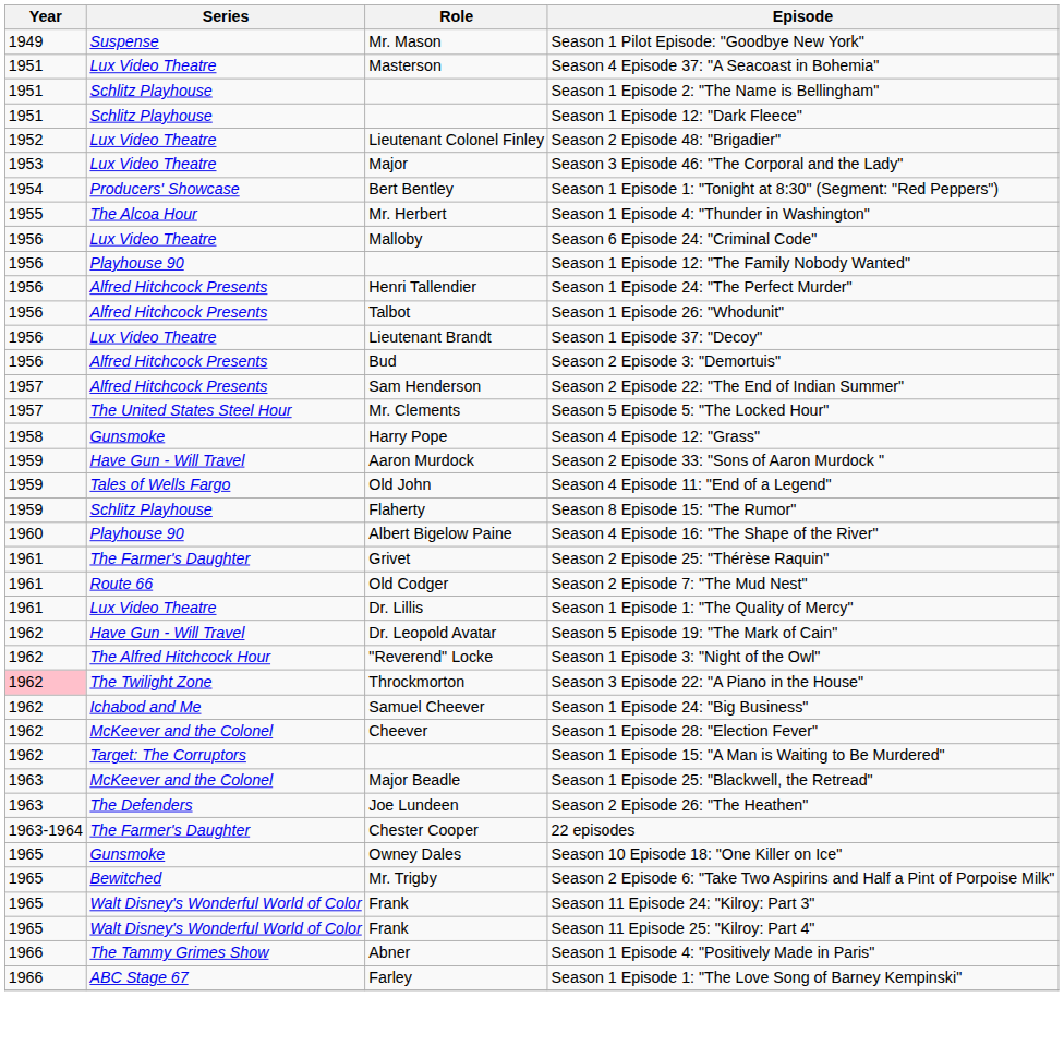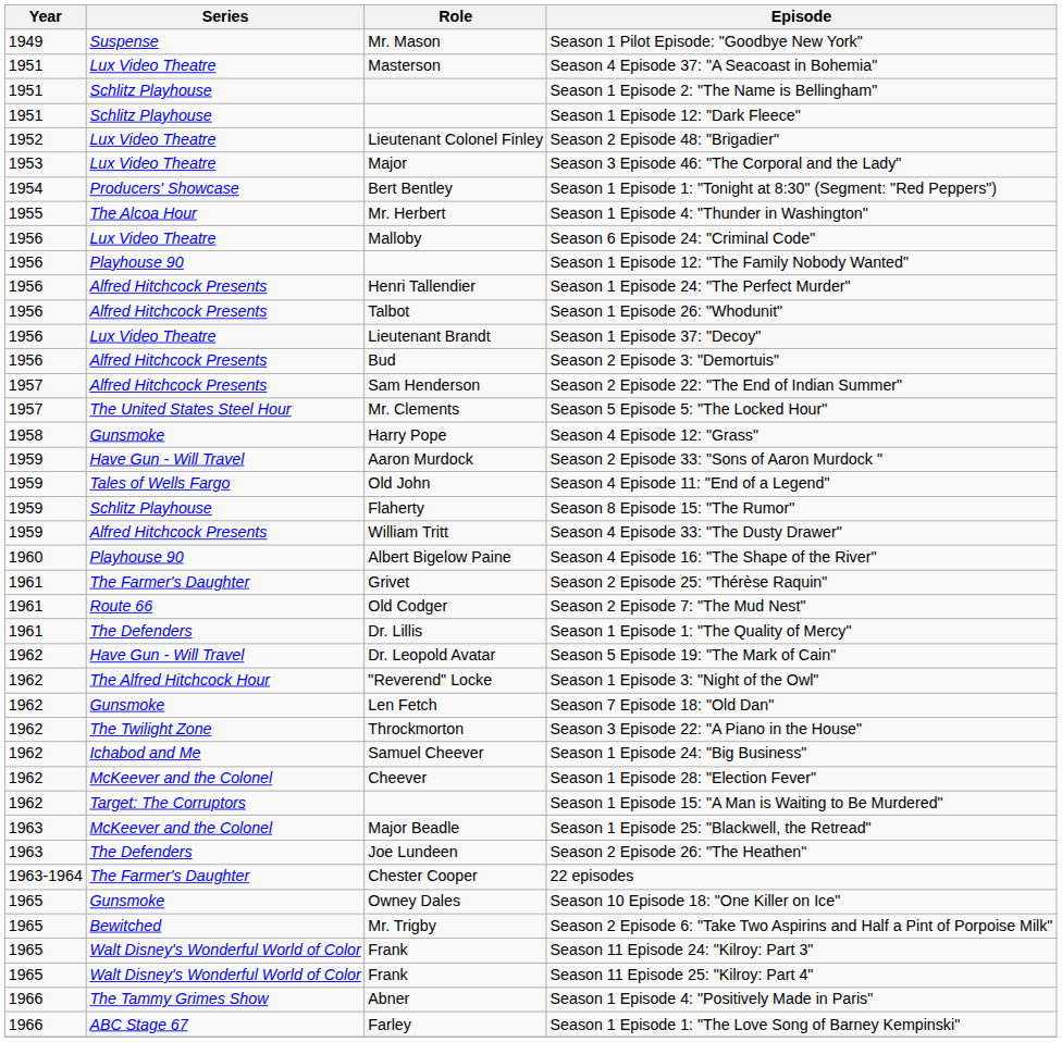 <table class="wikitable">
 <tr>
 <th>Year</th>
 <th>Series</th>
 <th>Role</th>
 <th>Episode</th>
 </tr>
 <tr>
 <td>1949</td>
 <td><em><a href='#'>Suspense</a></em></td>
 <td>Mr. Mason</td>
 <td>Season 1 Pilot Episode: "Goodbye New York"</td>
 </tr>
 <tr>
 <td>1951</td>
 <td><em><a href='#'>Lux Video Theatre</a></em></td>
 <td>Masterson</td>
 <td>Season 4 Episode 37: "A Seacoast in Bohemia"</td>
 </tr>
 <tr>
 <td>1951</td>
 <td><em><a href='#'>Schlitz Playhouse</a></em></td>
 <td></td>
 <td>Season 1 Episode 2: "The Name is Bellingham"</td>
 </tr>
 <tr>
 <td>1951</td>
 <td><em><a href='#'>Schlitz Playhouse</a></em></td>
 <td></td>
 <td>Season 1 Episode 12: "Dark Fleece"</td>
 </tr>
 <tr>
 <td>1952</td>
 <td><em><a href='#'>Lux Video Theatre</a></em></td>
 <td>Lieutenant Colonel Finley</td>
 <td>Season 2 Episode 48: "Brigadier"</td>
 </tr>
 <tr>
 <td>1953</td>
 <td><em><a href='#'>Lux Video Theatre</a></em></td>
 <td>Major</td>
 <td>Season 3 Episode 46: "The Corporal and the Lady"</td>
 </tr>
 <tr>
 <td>1954</td>
 <td><em><a href='#'>Producers' Showcase</a></em></td>
 <td>Bert Bentley</td>
 <td>Season 1 Episode 1: "Tonight at 8:30" (Segment: "Red Peppers")</td>
 </tr>
 <tr>
 <td>1955</td>
 <td><em><a href='#'>The Alcoa Hour</a></em></td>
 <td>Mr. Herbert</td>
 <td>Season 1 Episode 4: "Thunder in Washington"</td>
 </tr>
 <tr>
 <td>1956</td>
 <td><em><a href='#'>Lux Video Theatre</a></em></td>
 <td>Malloby</td>
 <td>Season 6 Episode 24: "Criminal Code"</td>
 </tr>
 <tr>
 <td>1956</td>
 <td><em><a href='#'>Playhouse 90</a></em></td>
 <td></td>
 <td>Season 1 Episode 12: "The Family Nobody Wanted"</td>
 </tr>
 <tr>
 <td>1956</td>
 <td><em><a href='#'>Alfred Hitchcock Presents</a></em></td>
 <td>Henri Tallendier</td>
 <td>Season 1 Episode 24: "The Perfect Murder"</td>
 </tr>
 <tr>
 <td>1956</td>
 <td><em><a href='#'>Alfred Hitchcock Presents</a></em></td>
 <td>Talbot</td>
 <td>Season 1 Episode 26: "Whodunit"</td>
 </tr>
 <tr>
 <td>1956</td>
 <td><em><a href='#'>Lux Video Theatre</a></em></td>
 <td>Lieutenant Brandt</td>
 <td>Season 1 Episode 37: "Decoy"</td>
 </tr>
 <tr>
 <td>1956</td>
 <td><em><a href='#'>Alfred Hitchcock Presents</a></em></td>
 <td>Bud</td>
 <td>Season 2 Episode 3: "Demortuis"</td>
 </tr>
 <tr>
 <td>1957</td>
 <td><em><a href='#'>Alfred Hitchcock Presents</a></em></td>
 <td>Sam Henderson</td>
 <td>Season 2 Episode 22: "The End of Indian Summer"</td>
 </tr>
 <tr>
 <td>1957</td>
 <td><em><a href='#'>The United States Steel Hour</a></em></td>
 <td>Mr. Clements</td>
 <td>Season 5 Episode 5: "The Locked Hour"</td>
 </tr>
 <tr>
 <td>1958</td>
 <td><em><a href='#'>Gunsmoke</a></em></td>
 <td>Harry Pope</td>
 <td>Season 4 Episode 12: "Grass"</td>
 </tr>
 <tr>
 <td>1959</td>
 <td><em><a href='#'>Have Gun - Will Travel</a></em></td>
 <td>Aaron Murdock</td>
 <td>Season 2 Episode 33: "Sons of Aaron Murdock "</td>
 </tr>
 <tr>
 <td>1959</td>
 <td><em><a href='#'>Tales of Wells Fargo</a></em></td>
 <td>Old John</td>
 <td>Season 4 Episode 11: "End of a Legend"</td>
 </tr>
 <tr>
 <td>1959</td>
 <td><em><a href='#'>Schlitz Playhouse</a></em></td>
 <td>Flaherty</td>
 <td>Season 8 Episode 15: "The Rumor"</td>
 </tr>
 <tr>
+<td>1959</td>
+<td><em><a href='#'>Alfred Hitchcock Presents</a></em></td>
+<td>William Tritt</td>
+<td>Season 4 Episode 33: "The Dusty Drawer"</td>
+</tr>
+<tr>
 <td>1960</td>
 <td><em><a href='#'>Playhouse 90</a></em></td>
 <td>Albert Bigelow Paine</td>
 <td>Season 4 Episode 16: "The Shape of the River"</td>
 </tr>
 <tr>
 <td>1961</td>
 <td><em><a href='#'>The Farmer's Daughter</a></em></td>
 <td>Grivet</td>
 <td>Season 2 Episode 25: "Thérèse Raquin"</td>
 </tr>
 <tr>
 <td>1961</td>
 <td><em><a href='#'>Route 66</a></em></td>
 <td>Old Codger</td>
 <td>Season 2 Episode 7: "The Mud Nest"</td>
 </tr>
 <tr>
 <td>1961</td>
-<td><em><a href='#'>Lux Video Theatre</a></em></td>
+<td><em><a href='#'>The Defenders</a></em></td>
 <td>Dr. Lillis</td>
 <td>Season 1 Episode 1: "The Quality of Mercy"</td>
 </tr>
 <tr>
 <td>1962</td>
 <td><em><a href='#'>Have Gun - Will Travel</a></em></td>
 <td>Dr. Leopold Avatar</td>
 <td>Season 5 Episode 19: "The Mark of Cain"</td>
 </tr>
 <tr>
 <td>1962</td>
 <td><em><a href='#'>The Alfred Hitchcock Hour</a></em></td>
 <td>"Reverend" Locke</td>
 <td>Season 1 Episode 3: "Night of the Owl"</td>
 </tr>
 <tr>
-<td style="background: pink;">1962</td>
+<td>1962</td>
+<td><em><a href='#'>Gunsmoke</a></em></td>
+<td>Len Fetch</td>
+<td>Season 7 Episode 18: "Old Dan"</td>
+</tr>
+<tr>
+<td>1962</td>
 <td><em><a href='#'>The Twilight Zone</a></em></td>
 <td>Throckmorton</td>
 <td>Season 3 Episode 22: "A Piano in the House"</td>
 </tr>
 <tr>
 <td>1962</td>
 <td><em><a href='#'>Ichabod and Me</a></em></td>
 <td>Samuel Cheever</td>
 <td>Season 1 Episode 24: "Big Business"</td>
 </tr>
 <tr>
 <td>1962</td>
 <td><em><a href='#'>McKeever and the Colonel</a></em></td>
 <td>Cheever</td>
 <td>Season 1 Episode 28: "Election Fever"</td>
 </tr>
 <tr>
 <td>1962</td>
 <td><em><a href='#'>Target: The Corruptors</a></em></td>
 <td></td>
 <td>Season 1 Episode 15: "A Man is Waiting to Be Murdered"</td>
 </tr>
 <tr>
 <td>1963</td>
 <td><em><a href='#'>McKeever and the Colonel</a></em></td>
 <td>Major Beadle</td>
 <td>Season 1 Episode 25: "Blackwell, the Retread"</td>
 </tr>
 <tr>
 <td>1963</td>
 <td><em><a href='#'>The Defenders</a></em></td>
 <td>Joe Lundeen</td>
 <td>Season 2 Episode 26: "The Heathen"</td>
 </tr>
 <tr>
 <td>1963-1964</td>
 <td><em><a href='#'>The Farmer's Daughter</a></em></td>
 <td>Chester Cooper</td>
 <td>22 episodes</td>
 </tr>
 <tr>
 <td>1965</td>
 <td><em><a href='#'>Gunsmoke</a></em></td>
 <td>Owney Dales</td>
 <td>Season 10 Episode 18: "One Killer on Ice"</td>
 </tr>
 <tr>
 <td>1965</td>
 <td><em><a href='#'>Bewitched</a></em></td>
 <td>Mr. Trigby</td>
 <td>Season 2 Episode 6: "Take Two Aspirins and Half a Pint of Porpoise Milk"</td>
 </tr>
 <tr>
 <td>1965</td>
 <td><em><a href='#'>Walt Disney's Wonderful World of Color</a></em></td>
 <td>Frank</td>
 <td>Season 11 Episode 24: "Kilroy: Part 3"</td>
 </tr>
 <tr>
 <td>1965</td>
 <td><em><a href='#'>Walt Disney's Wonderful World of Color</a></em></td>
 <td>Frank</td>
 <td>Season 11 Episode 25: "Kilroy: Part 4"</td>
 </tr>
 <tr>
 <td>1966</td>
 <td><em><a href='#'>The Tammy Grimes Show</a></em></td>
 <td>Abner</td>
 <td>Season 1 Episode 4: "Positively Made in Paris"</td>
 </tr>
 <tr>
 <td>1966</td>
 <td><em><a href='#'>ABC Stage 67</a></em></td>
 <td>Farley</td>
 <td>Season 1 Episode 1: "The Love Song of Barney Kempinski"</td>
 </tr>
 <tr>
 </tr>
 </table>
